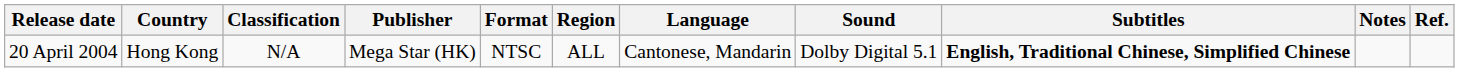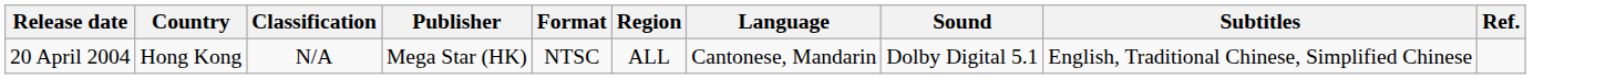 <table class="wikitable">
 <tr>
 <th>Release date</th>
 <th>Country</th>
 <th>Classification</th>
 <th>Publisher</th>
 <th>Format</th>
 <th>Region</th>
 <th>Language</th>
 <th>Sound</th>
 <th>Subtitles</th>
-<th>Notes</th>
 <th>Ref.</th>
 </tr>
 <tr style="text-align:center;">
 <td>20 April 2004</td>
 <td>Hong Kong</td>
 <td>N/A</td>
 <td>Mega Star (HK)</td>
 <td>NTSC</td>
 <td>ALL</td>
 <td>Cantonese, Mandarin</td>
 <td>Dolby Digital 5.1</td>
-<td><strong>English, Traditional Chinese, Simplified Chinese</strong></td>
-<td></td>
+<td>English, Traditional Chinese, Simplified Chinese</td>
 <td></td>
 </tr>
 </table>
